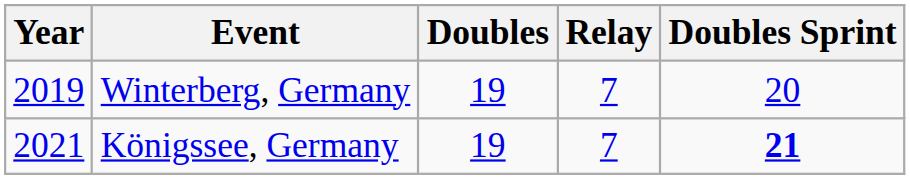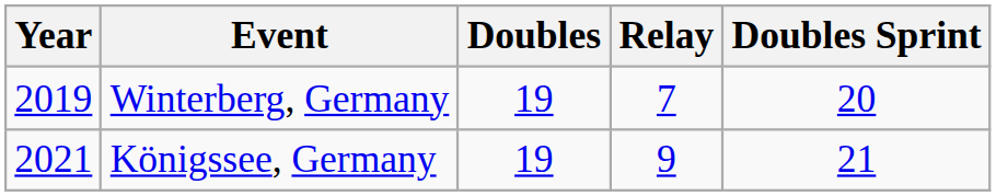 <table class="wikitable sortable" style="text-align:center;">
 <tr>
 <th>Year</th>
 <th>Event</th>
 <th>Doubles</th>
 <th>Relay</th>
 <th>Doubles Sprint</th>
 </tr>
 <tr>
 <td><a href='#'>2019</a></td>
 <td style="text-align:left;"> <a href='#'>Winterberg</a>, <a href='#'>Germany</a></td>
 <td><a href='#'>19</a></td>
 <td><a href='#'>7</a></td>
 <td><a href='#'>20</a></td>
 </tr>
 <tr>
 <td><a href='#'>2021</a></td>
 <td style="text-align:left;"> <a href='#'>Königssee</a>, <a href='#'>Germany</a></td>
 <td><a href='#'>19</a></td>
-<td><a href='#'>7</a></td>
-<td><strong><a href='#'>21</a></strong></td>
+<td><a href='#'>9</a></td>
+<td><a href='#'>21</a></td>
 </tr>
 </table>
